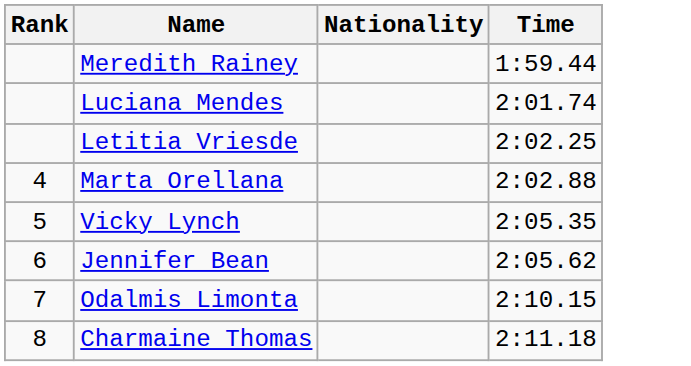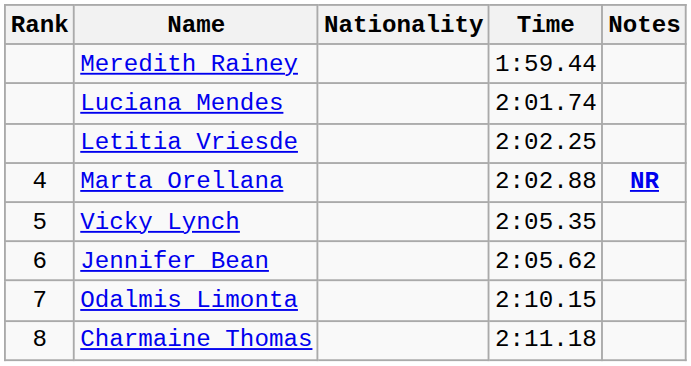 <table class="wikitable sortable" style="text-align:center">
 <tr>
 <th>Rank</th>
 <th>Name</th>
 <th>Nationality</th>
 <th>Time</th>
+<th>Notes</th>
 </tr>
 <tr>
 <td></td>
 <td align=left><a href='#'>Meredith Rainey</a></td>
 <td align=left></td>
 <td>1:59.44</td>
+<td></td>
 </tr>
 <tr>
 <td></td>
 <td align=left><a href='#'>Luciana Mendes</a></td>
 <td align=left></td>
 <td>2:01.74</td>
+<td></td>
 </tr>
 <tr>
 <td></td>
 <td align=left><a href='#'>Letitia Vriesde</a></td>
 <td align=left></td>
 <td>2:02.25</td>
+<td></td>
 </tr>
 <tr>
 <td>4</td>
 <td align=left><a href='#'>Marta Orellana</a></td>
 <td align=left></td>
 <td>2:02.88</td>
+<td><strong><a href='#'>NR</a></strong></td>
 </tr>
 <tr>
 <td>5</td>
 <td align=left><a href='#'>Vicky Lynch</a></td>
 <td align=left></td>
 <td>2:05.35</td>
+<td></td>
 </tr>
 <tr>
 <td>6</td>
 <td align=left><a href='#'>Jennifer Bean</a></td>
 <td align=left></td>
 <td>2:05.62</td>
+<td></td>
 </tr>
 <tr>
 <td>7</td>
 <td align=left><a href='#'>Odalmis Limonta</a></td>
 <td align=left></td>
 <td>2:10.15</td>
+<td></td>
 </tr>
 <tr>
 <td>8</td>
 <td align=left><a href='#'>Charmaine Thomas</a></td>
 <td align=left></td>
 <td>2:11.18</td>
+<td></td>
 </tr>
 </table>
